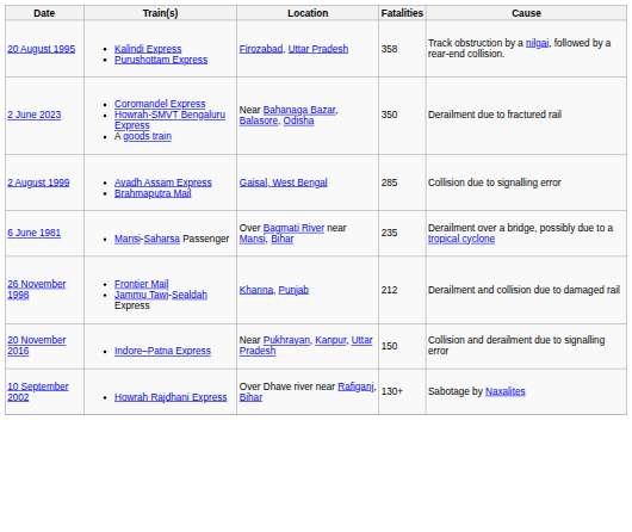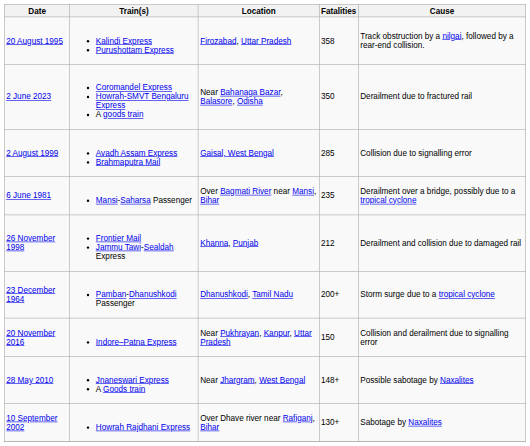 <table class="wikitable sortable defaultleft col4center" style="font-size: 85%">
 <tr>
 <th>Date</th>
 <th>Train(s)</th>
 <th>Location</th>
 <th>Fatalities</th>
 <th>Cause</th>
 </tr>
 <tr>
 <td><a href='#'>20 August 1995</a></td>
 <td><br><ul><li><a href='#'>Kalindi Express</a></li><li><a href='#'>Purushottam Express</a></li></ul></td>
 <td><a href='#'>Firozabad</a>, <a href='#'>Uttar Pradesh</a></td>
 <td>358</td>
 <td>Track obstruction by a <a href='#'>nilgai</a>, followed by a rear-end collision.</td>
 </tr>
 <tr>
 <td><a href='#'>2 June 2023</a></td>
 <td><br><ul><li><a href='#'>Coromandel Express</a></li><li><a href='#'>Howrah-SMVT Bengaluru Express</a></li><li>A <a href='#'>goods train</a></li></ul></td>
 <td>Near <a href='#'>Bahanaga Bazar</a>, <a href='#'>Balasore</a>, <a href='#'>Odisha</a></td>
 <td>350</td>
 <td>Derailment due to fractured rail</td>
 </tr>
 <tr>
 <td><a href='#'>2 August 1999</a></td>
 <td><br><ul><li><a href='#'>Avadh Assam Express</a></li><li><a href='#'>Brahmaputra Mail</a></li></ul></td>
 <td><a href='#'>Gaisal, West Bengal</a></td>
 <td>285</td>
 <td>Collision due to signalling error</td>
 </tr>
 <tr>
 <td><a href='#'>6 June 1981</a></td>
 <td><br><ul><li><a href='#'>Mansi</a>-<a href='#'>Saharsa</a> Passenger</li></ul></td>
 <td>Over <a href='#'>Bagmati River</a> near <a href='#'>Mansi</a>, <a href='#'>Bihar</a></td>
 <td>235</td>
 <td>Derailment over a bridge, possibly due to a <a href='#'>tropical cyclone</a></td>
 </tr>
 <tr>
 <td><a href='#'>26 November 1998</a></td>
 <td><br><ul><li><a href='#'>Frontier Mail</a></li><li><a href='#'>Jammu Tawi</a>-<a href='#'>Sealdah</a> Express</li></ul></td>
 <td><a href='#'>Khanna</a>, <a href='#'>Punjab</a></td>
 <td>212</td>
 <td>Derailment and collision due to damaged rail</td>
 </tr>
 <tr>
+<td><a href='#'>23 December 1964</a></td>
+<td><br><ul><li><a href='#'>Pamban</a>-<a href='#'>Dhanushkodi</a> Passenger</li></ul></td>
+<td><a href='#'>Dhanushkodi</a>, <a href='#'>Tamil Nadu</a></td>
+<td>200+</td>
+<td>Storm surge due to a <a href='#'>tropical cyclone</a></td>
+</tr>
+<tr>
 <td><a href='#'>20 November 2016</a></td>
 <td><br><ul><li><a href='#'>Indore–Patna Express</a></li></ul></td>
 <td>Near <a href='#'>Pukhrayan</a>, <a href='#'>Kanpur</a>, <a href='#'>Uttar Pradesh</a></td>
 <td>150</td>
 <td>Collision and derailment due to signalling error</td>
+</tr>
+<tr>
+<td><a href='#'>28 May 2010</a></td>
+<td><br><ul><li><a href='#'>Jnaneswari Express</a></li><li>A <a href='#'>Goods train</a></li></ul></td>
+<td>Near <a href='#'>Jhargram</a>, <a href='#'>West Bengal</a></td>
+<td>148+</td>
+<td>Possible sabotage by <a href='#'>Naxalites</a></td>
 </tr>
 <tr>
 <td><a href='#'>10 September 2002</a></td>
 <td><br><ul><li><a href='#'>Howrah Rajdhani Express</a></li></ul></td>
 <td>Over Dhave river near <a href='#'>Rafiganj</a>, <a href='#'>Bihar</a></td>
 <td>130+</td>
 <td>Sabotage by <a href='#'>Naxalites</a></td>
 </tr>
 <tr>
 </tr>
 </table>
